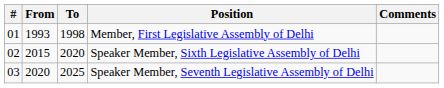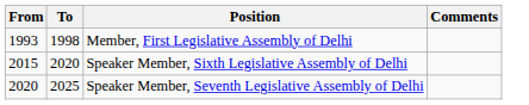 <table class="wikitable sortable">
 <tr>
-<th>#</th>
 <th>From</th>
 <th>To</th>
 <th>Position</th>
 <th>Comments</th>
 </tr>
 <tr>
-<td>01</td>
 <td>1993</td>
 <td>1998</td>
 <td>Member, <a href='#'>First Legislative Assembly of Delhi</a></td>
 <td></td>
 </tr>
 <tr>
-<td>02</td>
 <td>2015</td>
 <td>2020</td>
 <td>Speaker Member, <a href='#'>Sixth Legislative Assembly of Delhi</a></td>
 <td></td>
 </tr>
 <tr>
-<td>03</td>
 <td>2020</td>
 <td>2025</td>
 <td>Speaker Member, <a href='#'>Seventh Legislative Assembly of Delhi</a></td>
 <td></td>
 </tr>
 </table>
